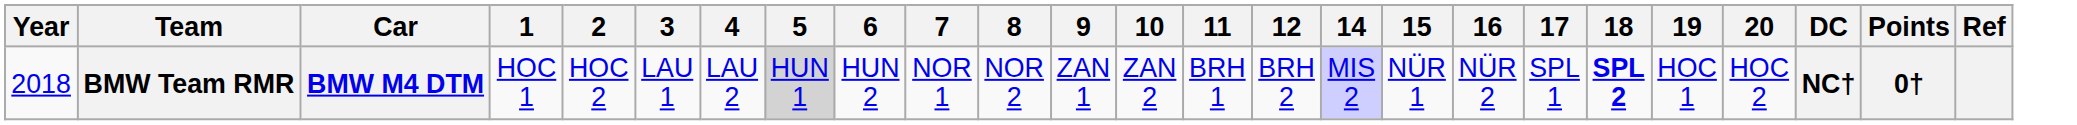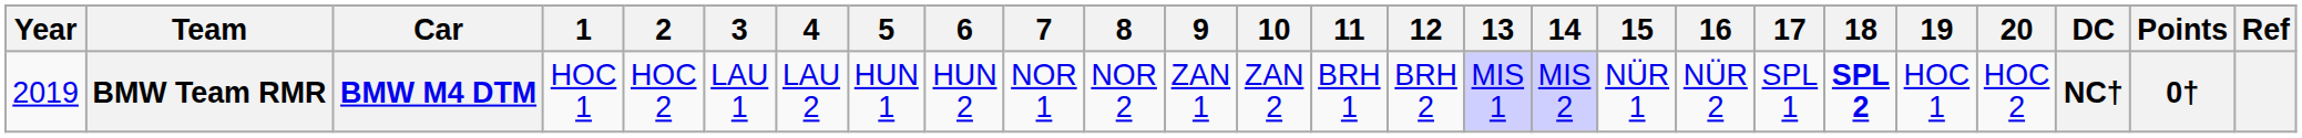 <table class="wikitable" style="text-align:center; font-size:85%;">
 <tr>
 <th>Year</th>
 <th>Team</th>
 <th>Car</th>
 <th>1</th>
 <th>2</th>
 <th>3</th>
 <th>4</th>
 <th>5</th>
 <th>6</th>
 <th>7</th>
 <th>8</th>
 <th>9</th>
 <th>10</th>
 <th>11</th>
 <th>12</th>
+<th>13</th>
 <th>14</th>
 <th>15</th>
 <th>16</th>
 <th>17</th>
 <th>18</th>
 <th>19</th>
 <th>20</th>
 <th>DC</th>
 <th>Points</th>
 <th>Ref</th>
 </tr>
 <tr>
-<td><a href='#'>2018</a></td>
+<td><a href='#'>2019</a></td>
 <th nowrap>BMW Team RMR</th>
 <th nowrap><a href='#'>BMW M4 DTM</a></th>
 <td><a href='#'>HOC<br>1</a></td>
 <td><a href='#'>HOC<br>2</a></td>
 <td><a href='#'>LAU<br>1</a></td>
 <td><a href='#'>LAU<br>2</a></td>
-<td style="background: lightgrey;"><a href='#'>HUN<br>1</a></td>
+<td><a href='#'>HUN<br>1</a></td>
 <td><a href='#'>HUN<br>2</a></td>
 <td><a href='#'>NOR<br>1</a></td>
 <td><a href='#'>NOR<br>2</a></td>
 <td><a href='#'>ZAN<br>1</a></td>
 <td><a href='#'>ZAN<br>2</a></td>
 <td><a href='#'>BRH<br>1</a></td>
 <td><a href='#'>BRH<br>2</a></td>
+<td style="background:#CFCFFF;"><a href='#'>MIS<br>1</a><br></td>
 <td style="background:#CFCFFF;"><a href='#'>MIS<br>2</a><br></td>
 <td><a href='#'>NÜR<br>1</a></td>
 <td><a href='#'>NÜR<br>2</a></td>
 <td><a href='#'>SPL<br>1</a></td>
 <td><strong><a href='#'>SPL<br>2</a></strong></td>
 <td><a href='#'>HOC<br>1</a></td>
 <td><a href='#'>HOC<br>2</a></td>
 <th>NC†</th>
 <th>0†</th>
 <th></th>
 </tr>
 </table>
